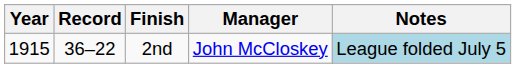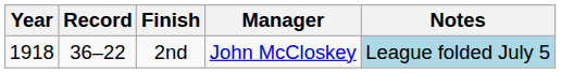 <table class="wikitable">
 <tr>
 <th>Year</th>
 <th>Record</th>
 <th>Finish</th>
 <th>Manager</th>
 <th>Notes</th>
 </tr>
 <tr align=center>
-<td>1915</td>
+<td>1918</td>
 <td>36–22</td>
 <td>2nd</td>
 <td><a href='#'>John McCloskey</a></td>
 <td style="background: lightblue;">League folded July 5</td>
 </tr>
 </table>
